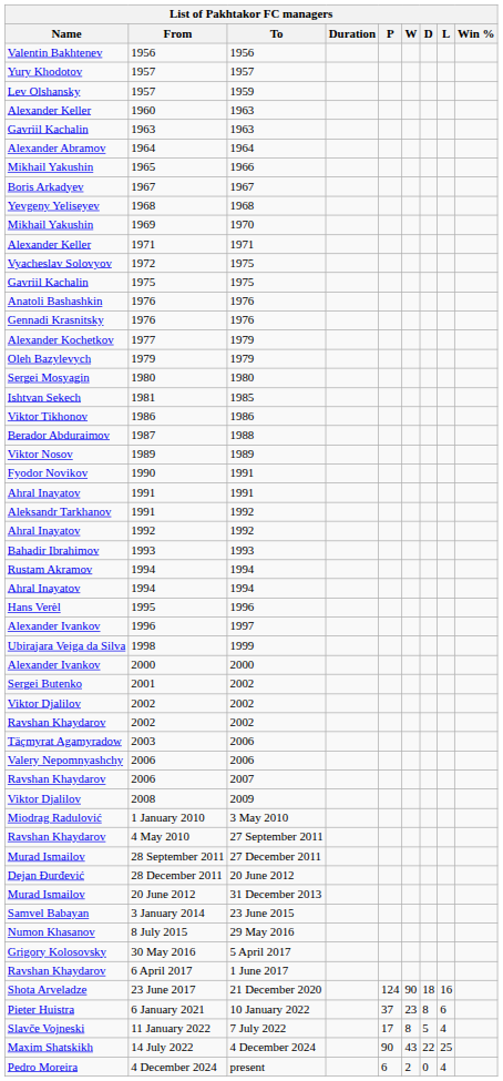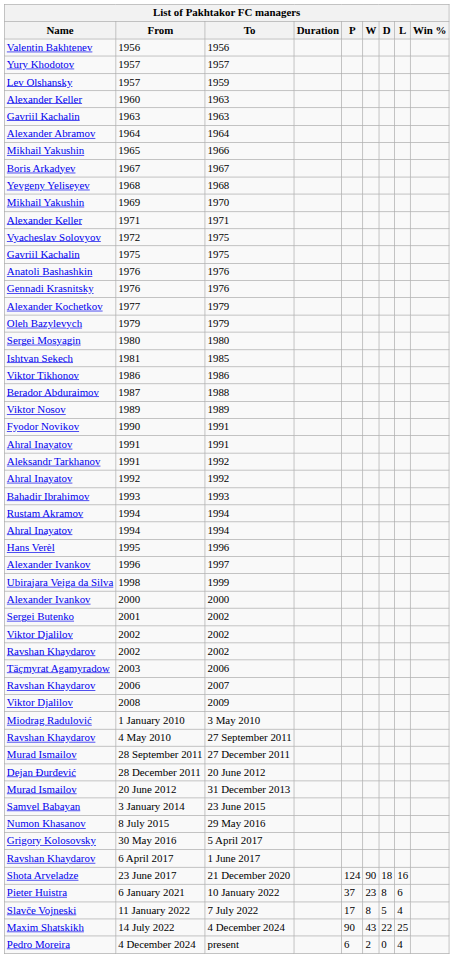 <table class="wikitable">
 <tr>
 <th colspan=9>List of Pakhtakor FC managers</th>
 </tr>
 <tr>
 <th>Name</th>
 <th class="unsortable">From</th>
 <th class="unsortable">To</th>
 <th>Duration</th>
 <th>P</th>
 <th>W</th>
 <th>D</th>
 <th>L</th>
 <th>Win %</th>
 </tr>
 <tr>
 <td> <a href='#'>Valentin Bakhtenev</a></td>
 <td>1956</td>
 <td>1956</td>
 <td></td>
 <td></td>
 <td></td>
 <td></td>
 <td></td>
 <td></td>
 </tr>
 <tr>
 <td> <a href='#'>Yury Khodotov</a></td>
 <td>1957</td>
 <td>1957</td>
 <td></td>
 <td></td>
 <td></td>
 <td></td>
 <td></td>
 <td></td>
 </tr>
 <tr>
 <td> <a href='#'>Lev Olshansky</a></td>
 <td>1957</td>
 <td>1959</td>
 <td></td>
 <td></td>
 <td></td>
 <td></td>
 <td></td>
 <td></td>
 </tr>
 <tr>
 <td> <a href='#'>Alexander Keller</a></td>
 <td>1960</td>
 <td>1963</td>
 <td></td>
 <td></td>
 <td></td>
 <td></td>
 <td></td>
 <td></td>
 </tr>
 <tr>
 <td> <a href='#'>Gavriil Kachalin</a></td>
 <td>1963</td>
 <td>1963</td>
 <td></td>
 <td></td>
 <td></td>
 <td></td>
 <td></td>
 <td></td>
 </tr>
 <tr>
 <td> <a href='#'>Alexander Abramov</a></td>
 <td>1964</td>
 <td>1964</td>
 <td></td>
 <td></td>
 <td></td>
 <td></td>
 <td></td>
 <td></td>
 </tr>
 <tr>
 <td> <a href='#'>Mikhail Yakushin</a></td>
 <td>1965</td>
 <td>1966</td>
 <td></td>
 <td></td>
 <td></td>
 <td></td>
 <td></td>
 <td></td>
 </tr>
 <tr>
 <td> <a href='#'>Boris Arkadyev</a></td>
 <td>1967</td>
 <td>1967</td>
 <td></td>
 <td></td>
 <td></td>
 <td></td>
 <td></td>
 <td></td>
 </tr>
 <tr>
 <td> <a href='#'>Yevgeny Yeliseyev</a></td>
 <td>1968</td>
 <td>1968</td>
 <td></td>
 <td></td>
 <td></td>
 <td></td>
 <td></td>
 <td></td>
 </tr>
 <tr>
 <td> <a href='#'>Mikhail Yakushin</a></td>
 <td>1969</td>
 <td>1970</td>
 <td></td>
 <td></td>
 <td></td>
 <td></td>
 <td></td>
 <td></td>
 </tr>
 <tr>
 <td> <a href='#'>Alexander Keller</a></td>
 <td>1971</td>
 <td>1971</td>
 <td></td>
 <td></td>
 <td></td>
 <td></td>
 <td></td>
 <td></td>
 </tr>
 <tr>
 <td> <a href='#'>Vyacheslav Solovyov</a></td>
 <td>1972</td>
 <td>1975</td>
 <td></td>
 <td></td>
 <td></td>
 <td></td>
 <td></td>
 <td></td>
 </tr>
 <tr>
 <td> <a href='#'>Gavriil Kachalin</a></td>
 <td>1975</td>
 <td>1975</td>
 <td></td>
 <td></td>
 <td></td>
 <td></td>
 <td></td>
 <td></td>
 </tr>
 <tr>
 <td> <a href='#'>Anatoli Bashashkin</a></td>
 <td>1976</td>
 <td>1976</td>
 <td></td>
 <td></td>
 <td></td>
 <td></td>
 <td></td>
 <td></td>
 </tr>
 <tr>
 <td> <a href='#'>Gennadi Krasnitsky</a></td>
 <td>1976</td>
 <td>1976</td>
 <td></td>
 <td></td>
 <td></td>
 <td></td>
 <td></td>
 <td></td>
 </tr>
 <tr>
 <td> <a href='#'>Alexander Kochetkov</a></td>
 <td>1977</td>
 <td>1979</td>
 <td></td>
 <td></td>
 <td></td>
 <td></td>
 <td></td>
 <td></td>
 </tr>
 <tr>
 <td> <a href='#'>Oleh Bazylevych</a></td>
 <td>1979</td>
 <td>1979</td>
 <td></td>
 <td></td>
 <td></td>
 <td></td>
 <td></td>
 <td></td>
 </tr>
 <tr>
 <td> <a href='#'>Sergei Mosyagin</a></td>
 <td>1980</td>
 <td>1980</td>
 <td></td>
 <td></td>
 <td></td>
 <td></td>
 <td></td>
 <td></td>
 </tr>
 <tr>
 <td> <a href='#'>Ishtvan Sekech</a></td>
 <td>1981</td>
 <td>1985</td>
 <td></td>
 <td></td>
 <td></td>
 <td></td>
 <td></td>
 <td></td>
 </tr>
 <tr>
 <td> <a href='#'>Viktor Tikhonov</a></td>
 <td>1986</td>
 <td>1986</td>
 <td></td>
 <td></td>
 <td></td>
 <td></td>
 <td></td>
 <td></td>
 </tr>
 <tr>
 <td> <a href='#'>Berador Abduraimov</a></td>
 <td>1987</td>
 <td>1988</td>
 <td></td>
 <td></td>
 <td></td>
 <td></td>
 <td></td>
 <td></td>
 </tr>
 <tr>
 <td> <a href='#'>Viktor Nosov</a></td>
 <td>1989</td>
 <td>1989</td>
 <td></td>
 <td></td>
 <td></td>
 <td></td>
 <td></td>
 <td></td>
 </tr>
 <tr>
 <td> <a href='#'>Fyodor Novikov</a></td>
 <td>1990</td>
 <td>1991</td>
 <td></td>
 <td></td>
 <td></td>
 <td></td>
 <td></td>
 <td></td>
 </tr>
 <tr>
 <td> <a href='#'>Ahral Inayatov</a></td>
 <td>1991</td>
 <td>1991</td>
 <td></td>
 <td></td>
 <td></td>
 <td></td>
 <td></td>
 <td></td>
 </tr>
 <tr>
 <td> <a href='#'>Aleksandr Tarkhanov</a></td>
 <td>1991</td>
 <td>1992</td>
 <td></td>
 <td></td>
 <td></td>
 <td></td>
 <td></td>
 <td></td>
 </tr>
 <tr>
 <td> <a href='#'>Ahral Inayatov</a></td>
 <td>1992</td>
 <td>1992</td>
 <td></td>
 <td></td>
 <td></td>
 <td></td>
 <td></td>
 <td></td>
 </tr>
 <tr>
 <td> <a href='#'>Bahadir Ibrahimov</a></td>
 <td>1993</td>
 <td>1993</td>
 <td></td>
 <td></td>
 <td></td>
 <td></td>
 <td></td>
 <td></td>
 </tr>
 <tr>
 <td> <a href='#'>Rustam Akramov</a></td>
 <td>1994</td>
 <td>1994</td>
 <td></td>
 <td></td>
 <td></td>
 <td></td>
 <td></td>
 <td></td>
 </tr>
 <tr>
 <td> <a href='#'>Ahral Inayatov</a></td>
 <td>1994</td>
 <td>1994</td>
 <td></td>
 <td></td>
 <td></td>
 <td></td>
 <td></td>
 <td></td>
 </tr>
 <tr>
 <td> <a href='#'>Hans Verèl</a></td>
 <td>1995</td>
 <td>1996</td>
 <td></td>
 <td></td>
 <td></td>
 <td></td>
 <td></td>
 <td></td>
 </tr>
 <tr>
 <td> <a href='#'>Alexander Ivankov</a></td>
 <td>1996</td>
 <td>1997</td>
 <td></td>
 <td></td>
 <td></td>
 <td></td>
 <td></td>
 <td></td>
 </tr>
 <tr>
 <td> <a href='#'>Ubirajara Veiga da Silva</a></td>
 <td>1998</td>
 <td>1999</td>
 <td></td>
 <td></td>
 <td></td>
 <td></td>
 <td></td>
 <td></td>
 </tr>
 <tr>
 <td> <a href='#'>Alexander Ivankov</a></td>
 <td>2000</td>
 <td>2000</td>
 <td></td>
 <td></td>
 <td></td>
 <td></td>
 <td></td>
 <td></td>
 </tr>
 <tr>
 <td> <a href='#'>Sergei Butenko</a></td>
 <td>2001</td>
 <td>2002</td>
 <td></td>
 <td></td>
 <td></td>
 <td></td>
 <td></td>
 <td></td>
 </tr>
 <tr>
 <td> <a href='#'>Viktor Djalilov</a></td>
 <td>2002</td>
 <td>2002</td>
 <td></td>
 <td></td>
 <td></td>
 <td></td>
 <td></td>
 <td></td>
 </tr>
 <tr>
 <td> <a href='#'>Ravshan Khaydarov</a></td>
 <td>2002</td>
 <td>2002</td>
 <td></td>
 <td></td>
 <td></td>
 <td></td>
 <td></td>
 <td></td>
 </tr>
 <tr>
 <td> <a href='#'>Täçmyrat Agamyradow</a></td>
 <td>2003</td>
 <td>2006</td>
 <td></td>
 <td></td>
 <td></td>
 <td></td>
 <td></td>
 <td></td>
 </tr>
 <tr>
-<td> <a href='#'>Valery Nepomnyashchy</a></td>
-<td>2006</td>
-<td>2006</td>
-<td></td>
-<td></td>
-<td></td>
-<td></td>
-<td></td>
-<td></td>
-</tr>
-<tr>
 <td> <a href='#'>Ravshan Khaydarov</a></td>
 <td>2006</td>
 <td>2007</td>
 <td></td>
 <td></td>
 <td></td>
 <td></td>
 <td></td>
 <td></td>
 </tr>
 <tr>
 <td> <a href='#'>Viktor Djalilov</a></td>
 <td>2008</td>
 <td>2009</td>
 <td></td>
 <td></td>
 <td></td>
 <td></td>
 <td></td>
 <td></td>
 </tr>
 <tr>
 <td> <a href='#'>Miodrag Radulović</a></td>
 <td>1 January 2010</td>
 <td>3 May 2010</td>
 <td></td>
 <td></td>
 <td></td>
 <td></td>
 <td></td>
 <td></td>
 </tr>
 <tr>
 <td> <a href='#'>Ravshan Khaydarov</a></td>
 <td>4 May 2010</td>
 <td>27 September 2011</td>
 <td></td>
 <td></td>
 <td></td>
 <td></td>
 <td></td>
 <td></td>
 </tr>
 <tr>
 <td> <a href='#'>Murad Ismailov</a></td>
 <td>28 September 2011</td>
 <td>27 December 2011</td>
 <td></td>
 <td></td>
 <td></td>
 <td></td>
 <td></td>
 <td></td>
 </tr>
 <tr>
 <td> <a href='#'>Dejan Đurđević</a></td>
 <td>28 December 2011</td>
 <td>20 June 2012</td>
 <td></td>
 <td></td>
 <td></td>
 <td></td>
 <td></td>
 <td></td>
 </tr>
 <tr>
 <td> <a href='#'>Murad Ismailov</a></td>
 <td>20 June 2012</td>
 <td>31 December 2013</td>
 <td></td>
 <td></td>
 <td></td>
 <td></td>
 <td></td>
 <td></td>
 </tr>
 <tr>
 <td> <a href='#'>Samvel Babayan</a></td>
 <td>3 January 2014</td>
 <td>23 June 2015</td>
 <td></td>
 <td></td>
 <td></td>
 <td></td>
 <td></td>
 <td></td>
 </tr>
 <tr>
 <td> <a href='#'>Numon Khasanov</a></td>
 <td>8 July 2015</td>
 <td>29 May 2016</td>
 <td></td>
 <td></td>
 <td></td>
 <td></td>
 <td></td>
 <td></td>
 </tr>
 <tr>
 <td> <a href='#'>Grigory Kolosovsky</a></td>
 <td>30 May 2016</td>
 <td>5 April 2017</td>
 <td></td>
 <td></td>
 <td></td>
 <td></td>
 <td></td>
 <td></td>
 </tr>
 <tr>
 <td> <a href='#'>Ravshan Khaydarov</a></td>
 <td>6 April 2017</td>
 <td>1 June 2017</td>
 <td></td>
 <td></td>
 <td></td>
 <td></td>
 <td></td>
 <td></td>
 </tr>
 <tr>
 <td> <a href='#'>Shota Arveladze</a></td>
 <td>23 June 2017</td>
 <td>21 December 2020</td>
 <td></td>
 <td>124</td>
 <td>90</td>
 <td>18</td>
 <td>16</td>
 <td></td>
 </tr>
 <tr>
 <td> <a href='#'>Pieter Huistra</a></td>
 <td>6 January 2021</td>
 <td>10 January 2022</td>
 <td></td>
 <td>37</td>
 <td>23</td>
 <td>8</td>
 <td>6</td>
 <td></td>
 </tr>
 <tr>
 <td> <a href='#'>Slavče Vojneski</a></td>
 <td>11 January 2022</td>
 <td>7 July 2022</td>
 <td></td>
 <td>17</td>
 <td>8</td>
 <td>5</td>
 <td>4</td>
 <td></td>
 </tr>
 <tr>
 <td> <a href='#'>Maxim Shatskikh</a></td>
 <td>14 July 2022</td>
 <td>4 December 2024</td>
 <td></td>
 <td>90</td>
 <td>43</td>
 <td>22</td>
 <td>25</td>
 <td></td>
 </tr>
 <tr>
 <td> <a href='#'>Pedro Moreira</a></td>
 <td>4 December 2024</td>
 <td>present</td>
 <td></td>
 <td>6</td>
 <td>2</td>
 <td>0</td>
 <td>4</td>
 <td></td>
 </tr>
 </table>
